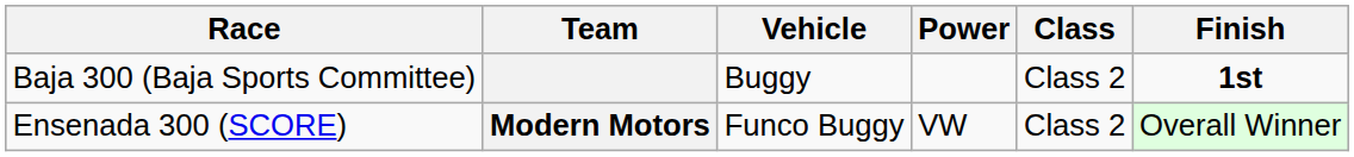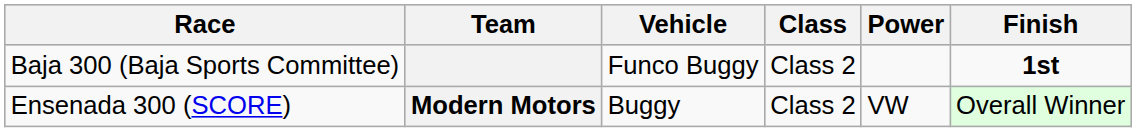 <table class="wikitable">
 <tr>
 <th>Race</th>
 <th>Team</th>
 <th>Vehicle</th>
+<th>Class</th>
 <th>Power</th>
-<th>Class</th>
 <th>Finish</th>
 </tr>
 <tr>
 <td>Baja 300 (Baja Sports Committee)</td>
 <th></th>
-<td>Buggy</td>
+<td>Funco Buggy</td>
+<td align=center>Class 2</td>
 <td></td>
-<td align=center>Class 2</td>
 <td align=center><strong>1st</strong></td>
 </tr>
 <tr>
 <td>Ensenada 300  (<a href='#'>SCORE</a>)</td>
 <th>Modern Motors</th>
-<td>Funco Buggy</td>
+<td>Buggy</td>
+<td align=center>Class 2</td>
 <td>VW</td>
-<td align=center>Class 2</td>
 <td align=center style="background:#DFFFDF;">Overall Winner</td>
 </tr>
 </table>
